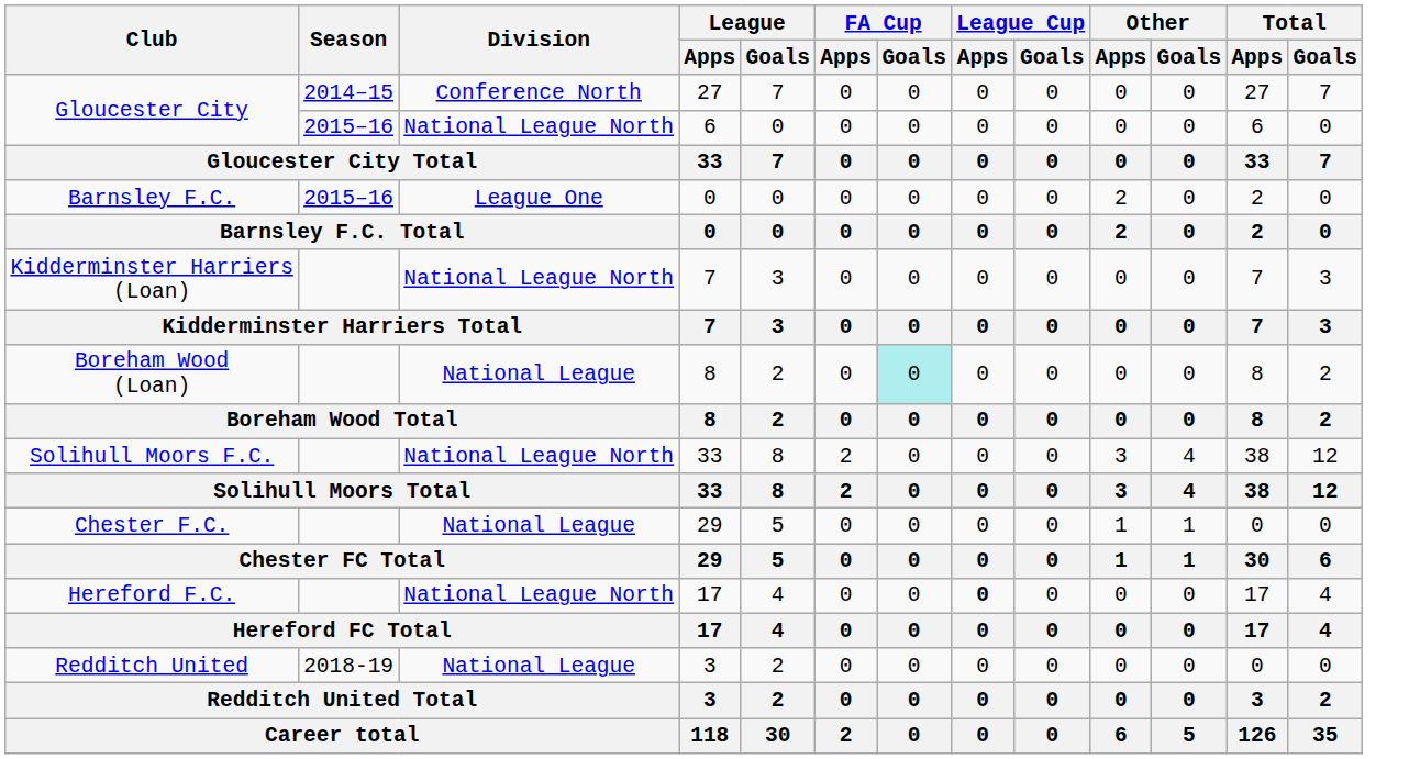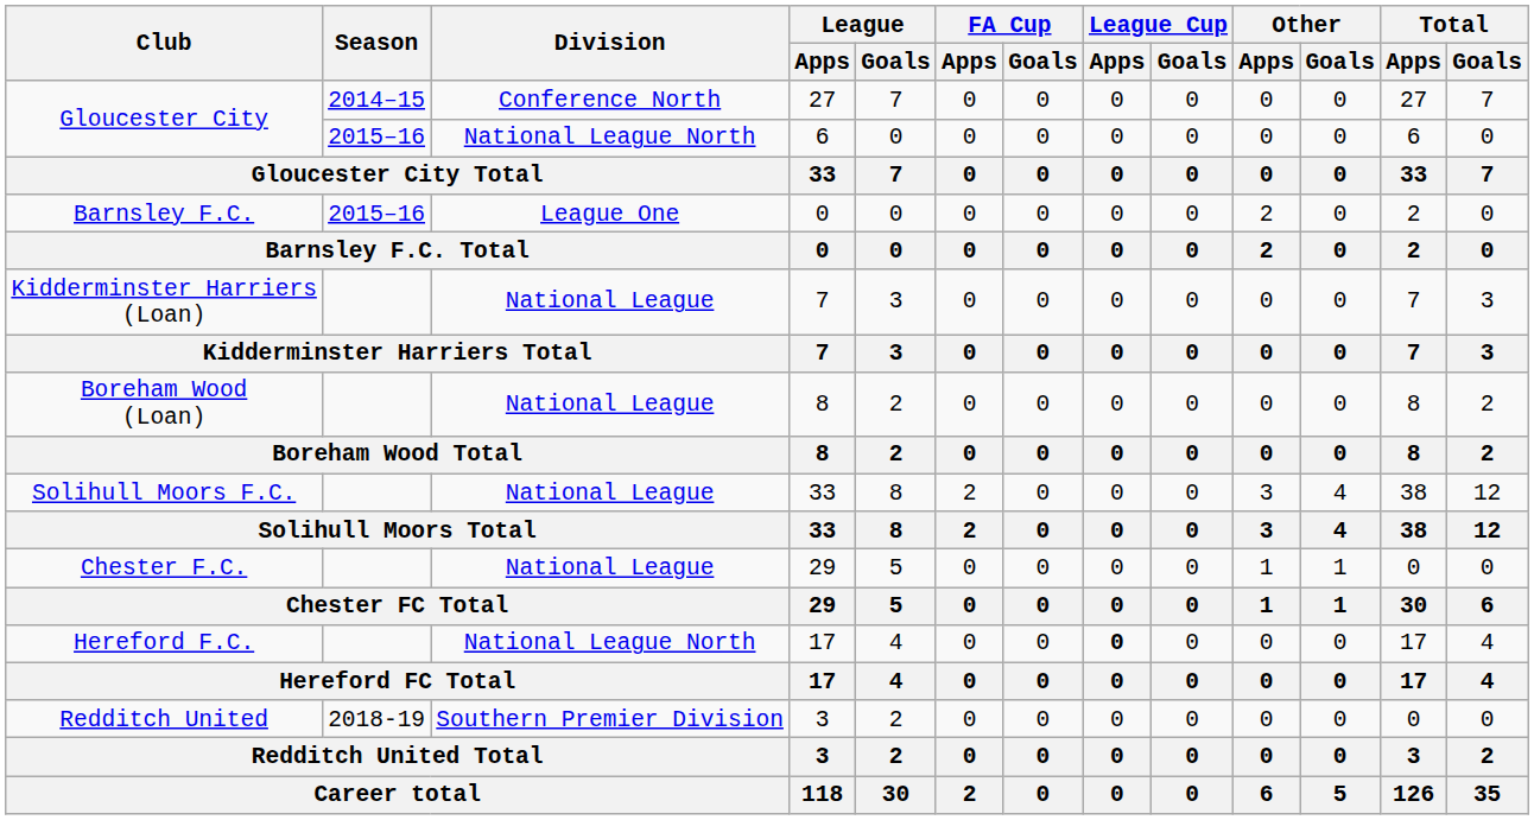 <table class="wikitable" style="text-align:center;">
 <tr>
 <th rowspan="2">Club</th>
 <th rowspan="2">Season</th>
 <th rowspan="2">Division</th>
 <th colspan="2">League</th>
 <th colspan="2"><a href='#'>FA Cup</a></th>
 <th colspan="2"><a href='#'>League Cup</a></th>
 <th colspan="2">Other</th>
 <th colspan="2">Total</th>
 </tr>
 <tr>
 <th>Apps</th>
 <th>Goals</th>
 <th>Apps</th>
 <th>Goals</th>
 <th>Apps</th>
 <th>Goals</th>
 <th>Apps</th>
 <th>Goals</th>
 <th>Apps</th>
 <th>Goals</th>
 </tr>
 <tr>
 <td rowspan="2"><a href='#'>Gloucester City</a></td>
 <td><a href='#'>2014–15</a></td>
 <td><a href='#'>Conference North</a></td>
 <td>27</td>
 <td>7</td>
 <td>0</td>
 <td>0</td>
 <td>0</td>
 <td>0</td>
 <td>0</td>
 <td>0</td>
 <td>27</td>
 <td>7</td>
 </tr>
 <tr>
 <td><a href='#'>2015–16</a></td>
 <td><a href='#'>National League North</a></td>
 <td>6</td>
 <td>0</td>
 <td>0</td>
 <td>0</td>
 <td>0</td>
 <td>0</td>
 <td>0</td>
 <td>0</td>
 <td>6</td>
 <td>0</td>
 </tr>
 <tr>
 <th colspan="3">Gloucester City Total</th>
 <th>33</th>
 <th>7</th>
 <th>0</th>
 <th>0</th>
 <th>0</th>
 <th>0</th>
 <th>0</th>
 <th>0</th>
 <th>33</th>
 <th>7</th>
 </tr>
 <tr>
 <td><a href='#'>Barnsley F.C.</a></td>
 <td><a href='#'>2015–16</a></td>
 <td><a href='#'>League One</a></td>
 <td>0</td>
 <td>0</td>
 <td>0</td>
 <td>0</td>
 <td>0</td>
 <td>0</td>
 <td>2</td>
 <td>0</td>
 <td>2</td>
 <td>0</td>
 </tr>
 <tr>
 <th colspan="3">Barnsley F.C. Total</th>
 <th>0</th>
 <th>0</th>
 <th>0</th>
 <th>0</th>
 <th>0</th>
 <th>0</th>
 <th>2</th>
 <th>0</th>
 <th>2</th>
 <th>0</th>
 </tr>
 <tr>
 <td><a href='#'>Kidderminster Harriers</a><br>(Loan)</td>
 <td></td>
-<td><a href='#'>National League North</a></td>
+<td><a href='#'>National League</a></td>
 <td>7</td>
 <td>3</td>
 <td>0</td>
 <td>0</td>
 <td>0</td>
 <td>0</td>
 <td>0</td>
 <td>0</td>
 <td>7</td>
 <td>3</td>
 </tr>
 <tr>
 <th colspan="3">Kidderminster Harriers Total</th>
 <th>7</th>
 <th>3</th>
 <th>0</th>
 <th>0</th>
 <th>0</th>
 <th>0</th>
 <th>0</th>
 <th>0</th>
 <th>7</th>
 <th>3</th>
 </tr>
 <tr>
 <td><a href='#'>Boreham Wood</a><br>(Loan)</td>
 <td></td>
 <td><a href='#'>National League</a></td>
 <td>8</td>
 <td>2</td>
 <td>0</td>
-<td style="background: paleturquoise;">0</td>
+<td>0</td>
 <td>0</td>
 <td>0</td>
 <td>0</td>
 <td>0</td>
 <td>8</td>
 <td>2</td>
 </tr>
 <tr>
 <th colspan="3">Boreham Wood Total</th>
 <th>8</th>
 <th>2</th>
 <th>0</th>
 <th>0</th>
 <th>0</th>
 <th>0</th>
 <th>0</th>
 <th>0</th>
 <th>8</th>
 <th>2</th>
 </tr>
 <tr>
 <td><a href='#'>Solihull Moors F.C.</a></td>
 <td></td>
-<td><a href='#'>National League North</a></td>
+<td><a href='#'>National League</a></td>
 <td>33</td>
 <td>8</td>
 <td>2</td>
 <td>0</td>
 <td>0</td>
 <td>0</td>
 <td>3</td>
 <td>4</td>
 <td>38</td>
 <td>12</td>
 </tr>
 <tr>
 <th colspan="3">Solihull Moors Total</th>
 <th>33</th>
 <th>8</th>
 <th>2</th>
 <th>0</th>
 <th>0</th>
 <th>0</th>
 <th>3</th>
 <th>4</th>
 <th>38</th>
 <th>12</th>
 </tr>
 <tr>
 <td><a href='#'>Chester F.C.</a></td>
 <td></td>
 <td><a href='#'>National League</a></td>
 <td>29</td>
 <td>5</td>
 <td>0</td>
 <td>0</td>
 <td>0</td>
 <td>0</td>
 <td>1</td>
 <td>1</td>
 <td>0</td>
 <td>0</td>
 </tr>
 <tr>
 <th colspan="3">Chester FC Total</th>
 <th>29</th>
 <th>5</th>
 <th>0</th>
 <th>0</th>
 <th>0</th>
 <th>0</th>
 <th>1</th>
 <th>1</th>
 <th>30</th>
 <th>6</th>
 </tr>
 <tr>
 <td><a href='#'>Hereford F.C.</a></td>
 <td></td>
 <td><a href='#'>National League North</a></td>
 <td>17</td>
 <td>4</td>
 <td>0</td>
 <td>0</td>
 <td><strong>0</strong></td>
 <td>0</td>
 <td>0</td>
 <td>0</td>
 <td>17</td>
 <td>4</td>
 </tr>
 <tr>
 <th colspan="3">Hereford FC Total</th>
 <th>17</th>
 <th>4</th>
 <th>0</th>
 <th>0</th>
 <th>0</th>
 <th>0</th>
 <th>0</th>
 <th>0</th>
 <th>17</th>
 <th>4</th>
 </tr>
 <tr>
 <td><a href='#'>Redditch United</a></td>
 <td>2018-19</td>
-<td><a href='#'>National League</a></td>
+<td><a href='#'>Southern Premier Division</a></td>
 <td>3</td>
 <td>2</td>
 <td>0</td>
 <td>0</td>
 <td>0</td>
 <td>0</td>
 <td>0</td>
 <td>0</td>
 <td>0</td>
 <td>0</td>
 </tr>
 <tr>
 <th colspan="3">Redditch United Total</th>
 <th>3</th>
 <th>2</th>
 <th>0</th>
 <th>0</th>
 <th>0</th>
 <th>0</th>
 <th>0</th>
 <th>0</th>
 <th>3</th>
 <th>2</th>
 </tr>
 <tr>
 <th colspan="3">Career total</th>
 <th>118</th>
 <th>30</th>
 <th>2</th>
 <th>0</th>
 <th>0</th>
 <th>0</th>
 <th>6</th>
 <th>5</th>
 <th>126</th>
 <th>35</th>
 </tr>
 </table>
